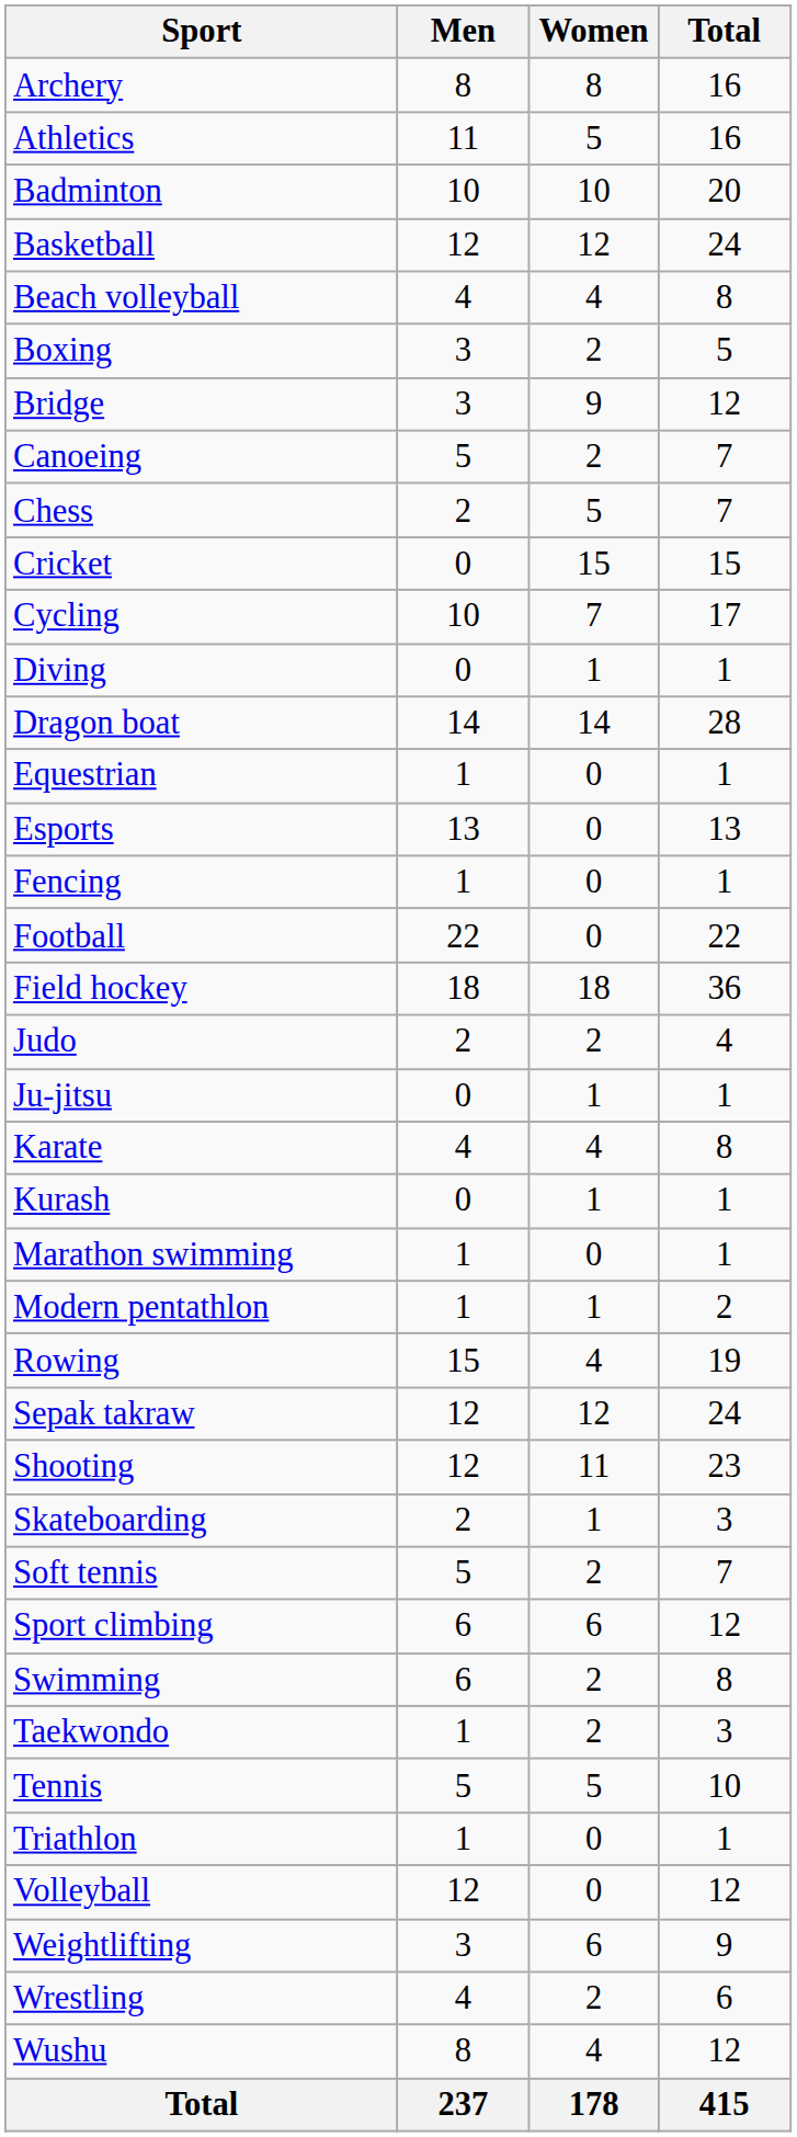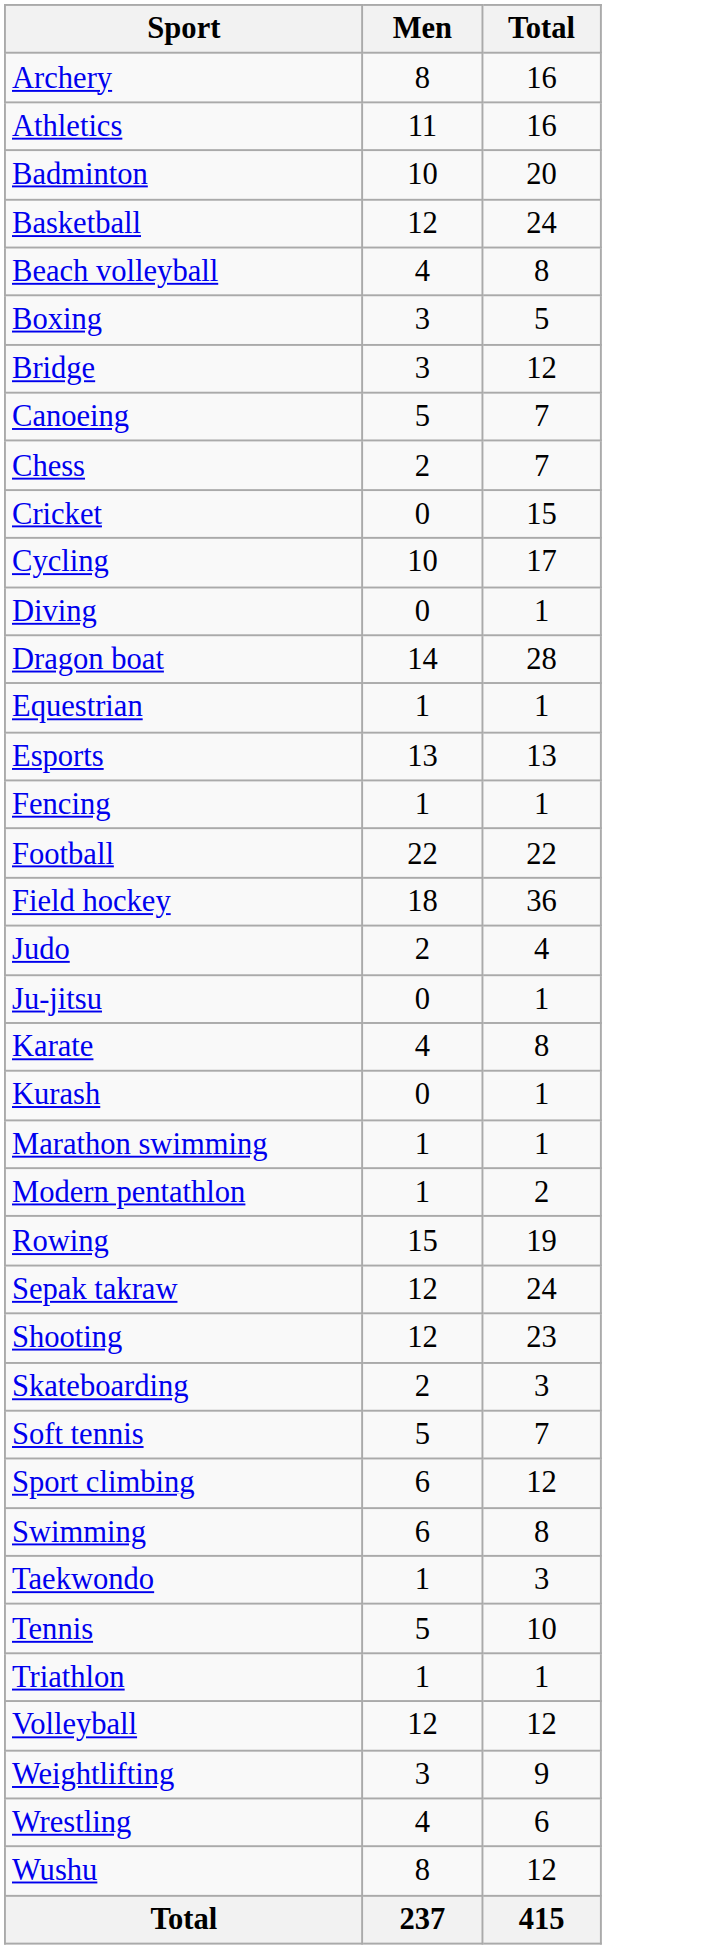 <table class="wikitable sortable" style=text-align:center>
 <tr>
 <th width=180>Sport</th>
 <th width=55>Men</th>
-<th width=55>Women</th>
 <th width=55>Total</th>
 </tr>
 <tr>
 <td align="left"><a href='#'>Archery</a></td>
-<td>8</td>
 <td>8</td>
 <td>16</td>
 </tr>
 <tr>
 <td align="left"><a href='#'>Athletics</a></td>
 <td>11</td>
-<td>5</td>
 <td>16</td>
 </tr>
 <tr>
 <td align="left"><a href='#'>Badminton</a></td>
-<td>10</td>
 <td>10</td>
 <td>20</td>
 </tr>
 <tr>
 <td align="left"><a href='#'>Basketball</a></td>
 <td>12</td>
-<td>12</td>
 <td>24</td>
 </tr>
 <tr>
 <td align="left"><a href='#'>Beach volleyball</a></td>
-<td>4</td>
 <td>4</td>
 <td>8</td>
 </tr>
 <tr>
 <td align="left"><a href='#'>Boxing</a></td>
 <td>3</td>
-<td>2</td>
 <td>5</td>
 </tr>
 <tr>
 <td align="left"><a href='#'>Bridge</a></td>
 <td>3</td>
-<td>9</td>
 <td>12</td>
 </tr>
 <tr>
 <td align="left"><a href='#'>Canoeing</a></td>
 <td>5</td>
-<td>2</td>
 <td>7</td>
 </tr>
 <tr>
 <td align="left"><a href='#'>Chess</a></td>
 <td>2</td>
-<td>5</td>
 <td>7</td>
 </tr>
 <tr>
 <td align="left"><a href='#'>Cricket</a></td>
 <td>0</td>
 <td>15</td>
-<td>15</td>
 </tr>
 <tr>
 <td align="left"><a href='#'>Cycling</a></td>
 <td>10</td>
-<td>7</td>
 <td>17</td>
 </tr>
 <tr>
 <td align="left"><a href='#'>Diving</a></td>
 <td>0</td>
 <td>1</td>
-<td>1</td>
 </tr>
 <tr>
 <td align="left"><a href='#'>Dragon boat</a></td>
-<td>14</td>
 <td>14</td>
 <td>28</td>
 </tr>
 <tr>
 <td align="left"><a href='#'>Equestrian</a></td>
 <td>1</td>
-<td>0</td>
 <td>1</td>
 </tr>
 <tr>
 <td align="left"><a href='#'>Esports</a></td>
 <td>13</td>
-<td>0</td>
 <td>13</td>
 </tr>
 <tr>
 <td align="left"><a href='#'>Fencing</a></td>
 <td>1</td>
-<td>0</td>
 <td>1</td>
 </tr>
 <tr>
 <td align="left"><a href='#'>Football</a></td>
 <td>22</td>
-<td>0</td>
 <td>22</td>
 </tr>
 <tr>
 <td align=left><a href='#'>Field hockey</a></td>
 <td>18</td>
-<td>18</td>
 <td>36</td>
 </tr>
 <tr>
 <td align="left"><a href='#'>Judo</a></td>
-<td>2</td>
 <td>2</td>
 <td>4</td>
 </tr>
 <tr>
 <td align="left"><a href='#'>Ju-jitsu</a></td>
 <td>0</td>
 <td>1</td>
-<td>1</td>
 </tr>
 <tr>
 <td align="left"><a href='#'>Karate</a></td>
-<td>4</td>
 <td>4</td>
 <td>8</td>
 </tr>
 <tr>
 <td align="left"><a href='#'>Kurash</a></td>
 <td>0</td>
 <td>1</td>
-<td>1</td>
 </tr>
 <tr>
 <td align="left"><a href='#'>Marathon swimming</a></td>
 <td>1</td>
-<td>0</td>
 <td>1</td>
 </tr>
 <tr>
 <td align="left"><a href='#'>Modern pentathlon</a></td>
-<td>1</td>
 <td>1</td>
 <td>2</td>
 </tr>
 <tr>
 <td align="left"><a href='#'>Rowing</a></td>
 <td>15</td>
-<td>4</td>
 <td>19</td>
 </tr>
 <tr>
 <td align="left"><a href='#'>Sepak takraw</a></td>
-<td>12</td>
 <td>12</td>
 <td>24</td>
 </tr>
 <tr>
 <td align="left"><a href='#'>Shooting</a></td>
 <td>12</td>
-<td>11</td>
 <td>23</td>
 </tr>
 <tr>
 <td align="left"><a href='#'>Skateboarding</a></td>
 <td>2</td>
-<td>1</td>
 <td>3</td>
 </tr>
 <tr>
 <td align="left"><a href='#'>Soft tennis</a></td>
 <td>5</td>
-<td>2</td>
 <td>7</td>
 </tr>
 <tr>
 <td align="left"><a href='#'>Sport climbing</a></td>
-<td>6</td>
 <td>6</td>
 <td>12</td>
 </tr>
 <tr>
 <td align="left"><a href='#'>Swimming</a></td>
 <td>6</td>
-<td>2</td>
 <td>8</td>
 </tr>
 <tr>
 <td align="left"><a href='#'>Taekwondo</a></td>
 <td>1</td>
-<td>2</td>
 <td>3</td>
 </tr>
 <tr>
 <td align="left"><a href='#'>Tennis</a></td>
-<td>5</td>
 <td>5</td>
 <td>10</td>
 </tr>
 <tr>
 <td align="left"><a href='#'>Triathlon</a></td>
 <td>1</td>
-<td>0</td>
 <td>1</td>
 </tr>
 <tr>
 <td align="left"><a href='#'>Volleyball</a></td>
 <td>12</td>
-<td>0</td>
 <td>12</td>
 </tr>
 <tr>
 <td align="left"><a href='#'>Weightlifting</a></td>
 <td>3</td>
-<td>6</td>
 <td>9</td>
 </tr>
 <tr>
 <td align="left"><a href='#'>Wrestling</a></td>
 <td>4</td>
-<td>2</td>
 <td>6</td>
 </tr>
 <tr>
 <td align="left"><a href='#'>Wushu</a></td>
 <td>8</td>
-<td>4</td>
 <td>12</td>
 </tr>
 <tr>
 <th>Total</th>
 <th>237</th>
-<th>178</th>
 <th>415</th>
 </tr>
 </table>
